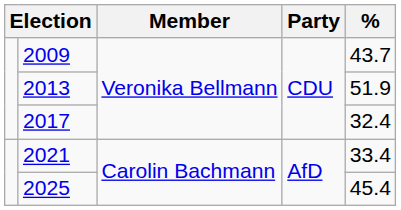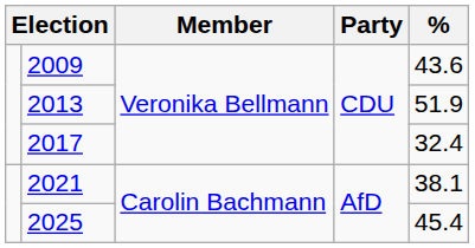 <table class=wikitable>
 <tr>
 <th colspan=2>Election</th>
 <th>Member</th>
 <th>Party</th>
 <th>%</th>
 </tr>
 <tr>
 <td rowspan=3 bgcolor=></td>
 <td><a href='#'>2009</a></td>
 <td rowspan=3><a href='#'>Veronika Bellmann</a></td>
 <td rowspan=3><a href='#'>CDU</a></td>
-<td align=right>43.7</td>
+<td align=right>43.6</td>
 </tr>
 <tr>
 <td><a href='#'>2013</a></td>
 <td align=right>51.9</td>
 </tr>
 <tr>
 <td><a href='#'>2017</a></td>
 <td align=right>32.4</td>
 </tr>
 <tr>
 <td rowspan=2 bgcolor=></td>
 <td><a href='#'>2021</a></td>
 <td rowspan=2><a href='#'>Carolin Bachmann</a></td>
 <td rowspan=2><a href='#'>AfD</a></td>
-<td align=right>33.4</td>
+<td align=right>38.1</td>
 </tr>
 <tr>
 <td><a href='#'>2025</a></td>
 <td align=right>45.4</td>
 </tr>
 </table>
